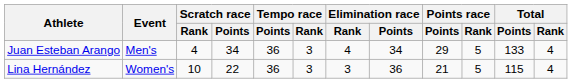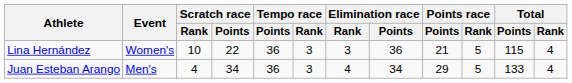 <table class=wikitable style="font-size:90%;">
 <tr>
 <th rowspan=2>Athlete</th>
 <th rowspan=2>Event</th>
 <th colspan=2>Scratch race</th>
 <th colspan=2>Tempo race</th>
 <th colspan=2>Elimination race</th>
 <th colspan=2>Points race</th>
 <th colspan=2>Total</th>
 </tr>
 <tr style="font-size:95%">
 <th>Rank</th>
 <th>Points</th>
 <th>Points</th>
 <th>Rank</th>
 <th>Rank</th>
 <th>Points</th>
 <th>Points</th>
 <th>Rank</th>
 <th>Points</th>
 <th>Rank</th>
 </tr>
 <tr align=center>
+<td align=left><a href='#'>Lina Hernández</a></td>
+<td align=left><a href='#'>Women's</a></td>
+<td>10</td>
+<td>22</td>
+<td>36</td>
+<td>3</td>
+<td>3</td>
+<td>36</td>
+<td>21</td>
+<td>5</td>
+<td>115</td>
+<td>4</td>
+</tr>
+<tr align=center>
 <td align=left><a href='#'>Juan Esteban Arango</a></td>
 <td align=left><a href='#'>Men's</a></td>
 <td>4</td>
 <td>34</td>
 <td>36</td>
 <td>3</td>
 <td>4</td>
 <td>34</td>
 <td>29</td>
 <td>5</td>
 <td>133</td>
 <td>4</td>
 </tr>
-<tr align=center>
-<td align=left><a href='#'>Lina Hernández</a></td>
-<td align=left><a href='#'>Women's</a></td>
-<td>10</td>
-<td>22</td>
-<td>36</td>
-<td>3</td>
-<td>3</td>
-<td>36</td>
-<td>21</td>
-<td>5</td>
-<td>115</td>
-<td>4</td>
-</tr>
 </table>
